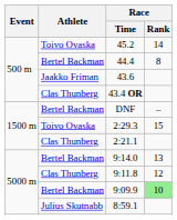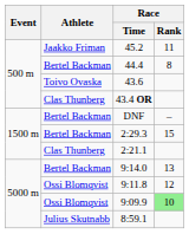 <table class="wikitable" border="1" style="font-size:90%">
 <tr>
 <th rowspan=2>Event</th>
 <th rowspan=2>Athlete</th>
 <th colspan=2>Race</th>
 </tr>
 <tr>
 <th>Time</th>
 <th>Rank</th>
 </tr>
 <tr>
 <td rowspan=4>500 m</td>
-<td><a href='#'>Toivo Ovaska</a></td>
+<td><a href='#'>Jaakko Friman</a></td>
 <td align=center>45.2</td>
-<td align=center>14</td>
+<td align=center>11</td>
 </tr>
 <tr>
 <td><a href='#'>Bertel Backman</a></td>
 <td align=center>44.4</td>
 <td align=center>8</td>
 </tr>
 <tr>
-<td><a href='#'>Jaakko Friman</a></td>
+<td><a href='#'>Toivo Ovaska</a></td>
 <td align=center>43.6</td>
 <td align=center></td>
 </tr>
 <tr>
 <td><a href='#'>Clas Thunberg</a></td>
 <td align=center>43.4 <strong>OR</strong></td>
 <td align=center></td>
 </tr>
 <tr>
 <td rowspan=3>1500 m</td>
 <td><a href='#'>Bertel Backman</a></td>
 <td align=center>DNF</td>
 <td align=center>–</td>
 </tr>
 <tr>
-<td><a href='#'>Toivo Ovaska</a></td>
+<td><a href='#'>Bertel Backman</a></td>
 <td align=center>2:29.3</td>
 <td align=center>15</td>
 </tr>
 <tr>
 <td><a href='#'>Clas Thunberg</a></td>
 <td align=center>2:21.1</td>
 <td align=center></td>
 </tr>
 <tr>
 <td rowspan=4>5000 m</td>
 <td><a href='#'>Bertel Backman</a></td>
 <td align=center>9:14.0</td>
 <td align=center>13</td>
 </tr>
 <tr>
-<td><a href='#'>Clas Thunberg</a></td>
+<td><a href='#'>Ossi Blomqvist</a></td>
 <td align=center>9:11.8</td>
 <td align=center>12</td>
 </tr>
 <tr>
-<td><a href='#'>Bertel Backman</a></td>
+<td><a href='#'>Ossi Blomqvist</a></td>
 <td align=center>9:09.9</td>
 <td align=center style="background: lightgreen;">10</td>
 </tr>
 <tr>
 <td><a href='#'>Julius Skutnabb</a></td>
 <td align=center>8:59.1</td>
 <td align=center></td>
 </tr>
 </table>
